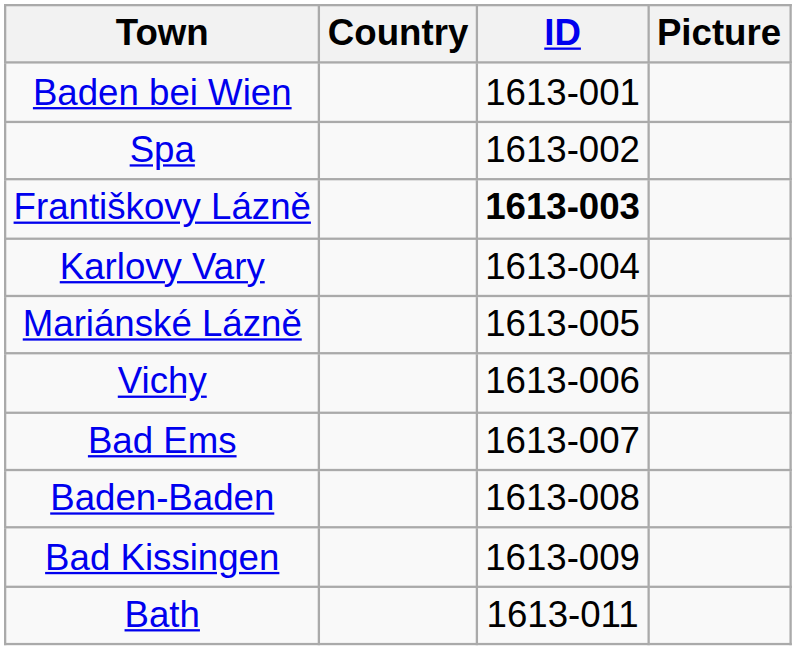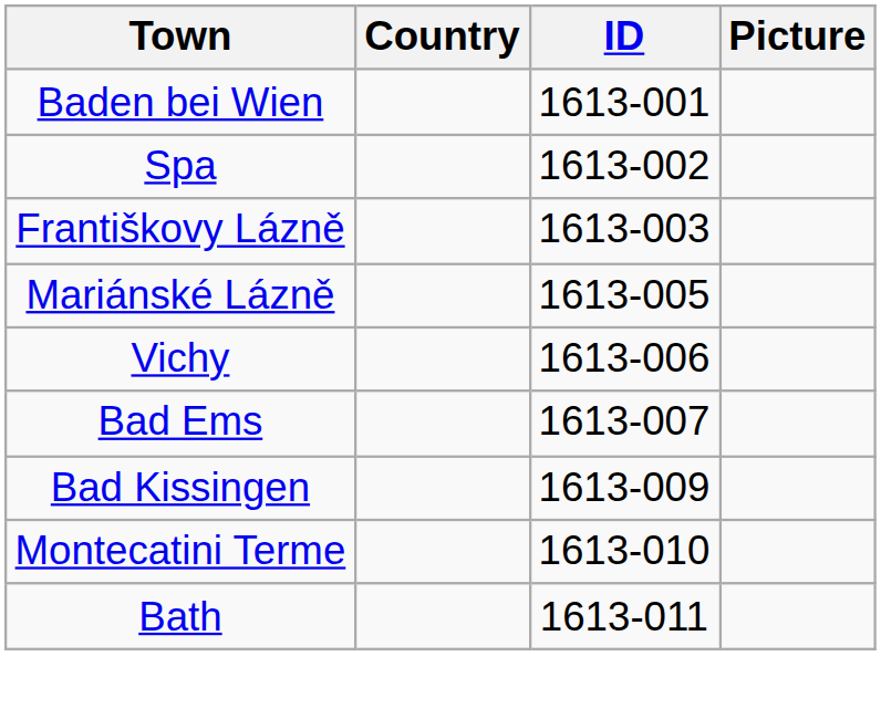 <table class="wikitable sortable" style="text-align: center">
 <tr>
 <th>Town</th>
 <th>Country</th>
 <th><a href='#'>ID</a></th>
 <th class="unsortable">Picture</th>
 </tr>
 <tr>
 <td><a href='#'>Baden bei Wien</a></td>
 <td></td>
 <td>1613-001</td>
 <td></td>
 </tr>
 <tr>
 <td><a href='#'>Spa</a></td>
 <td></td>
 <td>1613-002</td>
 <td></td>
 </tr>
 <tr>
 <td><a href='#'>Františkovy Lázně</a></td>
 <td></td>
-<td><strong>1613-003</strong></td>
-<td></td>
-</tr>
-<tr>
-<td><a href='#'>Karlovy Vary</a></td>
-<td></td>
-<td>1613-004</td>
+<td>1613-003</td>
 <td></td>
 </tr>
 <tr>
 <td><a href='#'>Mariánské Lázně</a></td>
 <td></td>
 <td>1613-005</td>
 <td></td>
 </tr>
 <tr>
 <td><a href='#'>Vichy</a></td>
 <td></td>
 <td>1613-006</td>
 <td></td>
 </tr>
 <tr>
 <td><a href='#'>Bad Ems</a></td>
 <td></td>
 <td>1613-007</td>
 <td></td>
 </tr>
 <tr>
-<td><a href='#'>Baden-Baden</a></td>
+<td><a href='#'>Bad Kissingen</a></td>
 <td></td>
-<td>1613-008</td>
+<td>1613-009</td>
 <td></td>
 </tr>
 <tr>
-<td><a href='#'>Bad Kissingen</a></td>
+<td><a href='#'>Montecatini Terme</a></td>
 <td></td>
-<td>1613-009</td>
+<td>1613-010</td>
 <td></td>
 </tr>
 <tr>
 <td><a href='#'>Bath</a></td>
 <td></td>
 <td>1613-011</td>
 <td></td>
 </tr>
 </table>
